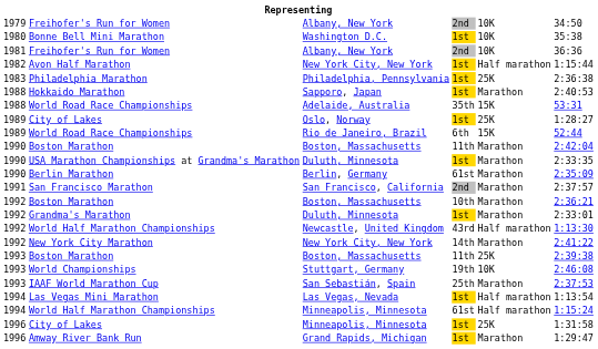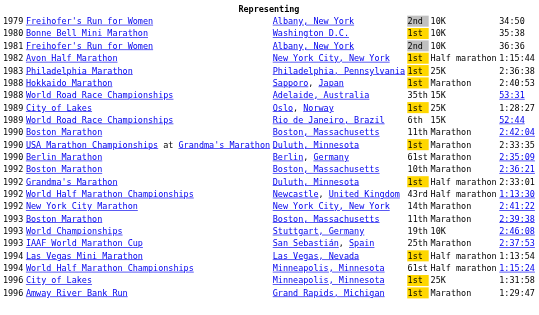 <table>
 <tr>
 <th colspan="6">Representing </th>
 </tr>
 <tr>
 <td>1979</td>
 <td><a href='#'>Freihofer's Run for Women</a></td>
 <td><a href='#'>Albany, New York</a></td>
 <td bgcolor="silver">2nd</td>
 <td>10K</td>
 <td>34:50</td>
 </tr>
 <tr>
 <td>1980</td>
 <td><a href='#'>Bonne Bell Mini Marathon</a></td>
 <td><a href='#'>Washington D.C.</a></td>
 <td bgcolor="gold">1st</td>
 <td>10K</td>
 <td>35:38</td>
 </tr>
 <tr>
 <td>1981</td>
 <td><a href='#'>Freihofer's Run for Women</a></td>
 <td><a href='#'>Albany, New York</a></td>
 <td bgcolor="silver">2nd</td>
 <td>10K</td>
 <td>36:36</td>
 </tr>
 <tr>
 <td>1982</td>
 <td><a href='#'>Avon Half Marathon</a></td>
 <td><a href='#'>New York City, New York</a></td>
 <td bgcolor="gold">1st</td>
 <td>Half marathon</td>
 <td>1:15:44</td>
 </tr>
 <tr>
 <td>1983</td>
 <td><a href='#'>Philadelphia Marathon</a></td>
 <td><a href='#'>Philadelphia, Pennsylvania</a></td>
 <td bgcolor="gold">1st</td>
 <td>25K</td>
 <td>2:36:38</td>
 </tr>
 <tr>
 <td>1988</td>
 <td><a href='#'>Hokkaido Marathon</a></td>
 <td><a href='#'>Sapporo</a>, <a href='#'>Japan</a></td>
 <td bgcolor="gold">1st</td>
 <td>Marathon</td>
 <td>2:40:53</td>
 </tr>
 <tr>
 <td>1988</td>
 <td><a href='#'>World Road Race Championships</a></td>
 <td><a href='#'>Adelaide, Australia</a></td>
 <td>35th</td>
 <td>15K</td>
 <td><a href='#'>53:31</a></td>
 </tr>
 <tr>
 <td>1989</td>
 <td><a href='#'>City of Lakes</a></td>
 <td><a href='#'>Oslo</a>, <a href='#'>Norway</a></td>
 <td bgcolor="gold">1st</td>
 <td>25K</td>
 <td>1:28:27</td>
 </tr>
 <tr>
 <td>1989</td>
 <td><a href='#'>World Road Race Championships</a></td>
 <td><a href='#'>Rio de Janeiro, Brazil</a></td>
 <td>6th</td>
 <td>15K</td>
 <td><a href='#'>52:44</a></td>
 </tr>
 <tr>
 <td>1990</td>
 <td><a href='#'>Boston Marathon</a></td>
 <td><a href='#'>Boston, Massachusetts</a></td>
 <td>11th</td>
 <td>Marathon</td>
 <td><a href='#'>2:42:04</a></td>
 </tr>
 <tr>
 <td>1990</td>
 <td><a href='#'>USA Marathon Championships</a> at <a href='#'>Grandma's Marathon</a></td>
 <td><a href='#'>Duluth, Minnesota</a></td>
 <td bgcolor="gold">1st</td>
 <td>Marathon</td>
 <td>2:33:35</td>
 </tr>
 <tr>
 <td>1990</td>
 <td><a href='#'>Berlin Marathon</a></td>
 <td><a href='#'>Berlin</a>, <a href='#'>Germany</a></td>
 <td>61st</td>
 <td>Marathon</td>
 <td><a href='#'>2:35:09</a></td>
 </tr>
 <tr>
-<td>1991</td>
-<td><a href='#'>San Francisco Marathon</a></td>
-<td><a href='#'>San Francisco</a>, <a href='#'>California</a></td>
-<td bgcolor="silver">2nd</td>
-<td>Marathon</td>
-<td>2:37:57</td>
-</tr>
-<tr>
 <td>1992</td>
 <td><a href='#'>Boston Marathon</a></td>
 <td><a href='#'>Boston, Massachusetts</a></td>
 <td>10th</td>
 <td>Marathon</td>
 <td><a href='#'>2:36:21</a></td>
 </tr>
 <tr>
 <td>1992</td>
 <td><a href='#'>Grandma's Marathon</a></td>
 <td><a href='#'>Duluth, Minnesota</a></td>
 <td bgcolor="gold">1st</td>
-<td>Marathon</td>
+<td>Half marathon</td>
 <td>2:33:01</td>
 </tr>
 <tr>
 <td>1992</td>
 <td><a href='#'>World Half Marathon Championships</a></td>
 <td><a href='#'>Newcastle</a>, <a href='#'>United Kingdom</a></td>
 <td>43rd</td>
 <td>Half marathon</td>
 <td><a href='#'>1:13:30</a></td>
 </tr>
 <tr>
 <td>1992</td>
 <td><a href='#'>New York City Marathon</a></td>
 <td><a href='#'>New York City, New York</a></td>
 <td>14th</td>
 <td>Marathon</td>
 <td><a href='#'>2:41:22</a></td>
 </tr>
 <tr>
 <td>1993</td>
 <td><a href='#'>Boston Marathon</a></td>
 <td><a href='#'>Boston, Massachusetts</a></td>
 <td>11th</td>
-<td>25K</td>
+<td>Marathon</td>
 <td><a href='#'>2:39:38</a></td>
 </tr>
 <tr>
 <td>1993</td>
 <td><a href='#'>World Championships</a></td>
 <td><a href='#'>Stuttgart, Germany</a></td>
 <td>19th</td>
 <td>10K</td>
 <td><a href='#'>2:46:08</a></td>
 </tr>
 <tr>
 <td>1993</td>
 <td><a href='#'>IAAF World Marathon Cup</a></td>
 <td><a href='#'>San Sebastián</a>, <a href='#'>Spain</a></td>
 <td>25th</td>
 <td>Marathon</td>
 <td><a href='#'>2:37:53</a></td>
 </tr>
 <tr>
 <td>1994</td>
 <td><a href='#'>Las Vegas Mini Marathon</a></td>
 <td><a href='#'>Las Vegas, Nevada</a></td>
 <td bgcolor="gold">1st</td>
 <td>Half marathon</td>
 <td>1:13:54</td>
 </tr>
 <tr>
 <td>1994</td>
 <td><a href='#'>World Half Marathon Championships</a></td>
 <td><a href='#'>Minneapolis, Minnesota</a></td>
 <td>61st</td>
 <td>Half marathon</td>
 <td><a href='#'>1:15:24</a></td>
 </tr>
 <tr>
 <td>1996</td>
 <td><a href='#'>City of Lakes</a></td>
 <td><a href='#'>Minneapolis, Minnesota</a></td>
 <td bgcolor="gold">1st</td>
 <td>25K</td>
 <td>1:31:58</td>
 </tr>
 <tr>
 <td>1996</td>
 <td><a href='#'>Amway River Bank Run</a></td>
 <td><a href='#'>Grand Rapids, Michigan</a></td>
 <td bgcolor="gold">1st</td>
 <td>Marathon</td>
 <td>1:29:47</td>
 </tr>
 <tr>
 </tr>
 </table>
